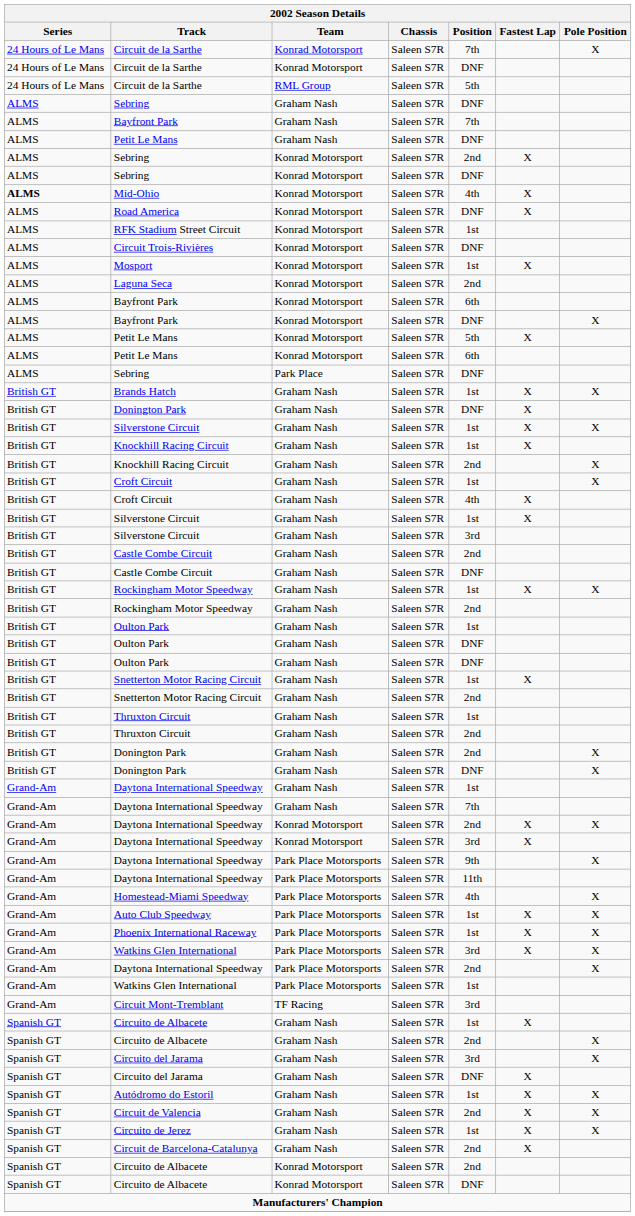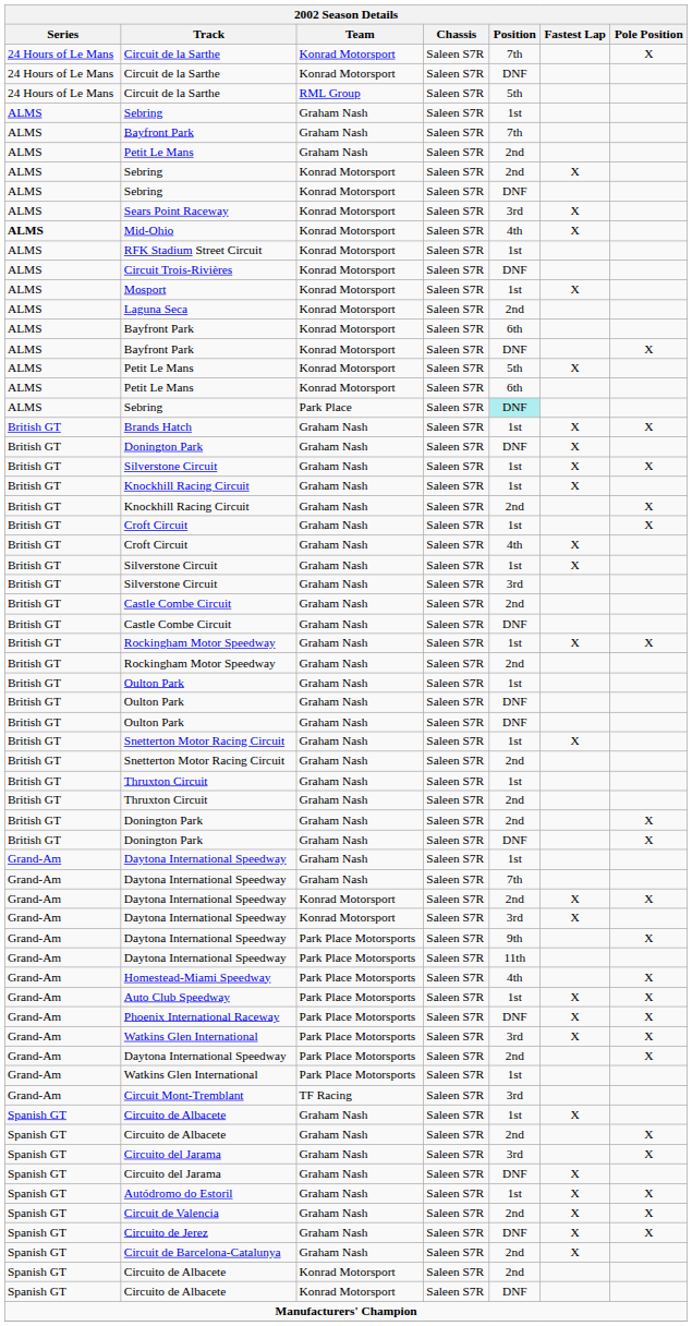 <table class="wikitable collapsible collapsed">
 <tr>
 <th colspan="7" width="875px">2002 Season Details</th>
 </tr>
 <tr>
 <th scope="col">Series</th>
 <th scope="col">Track</th>
 <th scope="col">Team</th>
 <th scope="col">Chassis</th>
 <th scope="col">Position</th>
 <th scope="col">Fastest Lap</th>
 <th scope="col">Pole Position</th>
 </tr>
 <tr>
 <td><a href='#'>24 Hours of Le Mans</a></td>
 <td><a href='#'>Circuit de la Sarthe</a></td>
 <td><a href='#'>Konrad Motorsport</a></td>
 <td>Saleen S7R</td>
 <td style="text-align:center">7th</td>
 <td style="text-align:center"></td>
 <td style="text-align:center">X</td>
 </tr>
 <tr>
 <td>24 Hours of Le Mans</td>
 <td>Circuit de la Sarthe</td>
 <td>Konrad Motorsport</td>
 <td>Saleen S7R</td>
 <td style="text-align:center">DNF</td>
 <td style="text-align:center"></td>
 <td style="text-align:center"></td>
 </tr>
 <tr>
 <td>24 Hours of Le Mans</td>
 <td>Circuit de la Sarthe</td>
 <td><a href='#'>RML Group</a></td>
 <td>Saleen S7R</td>
 <td style="text-align:center">5th</td>
 <td style="text-align:center"></td>
 <td style="text-align:center"></td>
 </tr>
 <tr>
 <td><a href='#'>ALMS</a></td>
 <td><a href='#'>Sebring</a></td>
 <td>Graham Nash</td>
 <td>Saleen S7R</td>
-<td style="text-align:center">DNF</td>
+<td style="text-align:center">1st</td>
 <td style="text-align:center"></td>
 <td style="text-align:center"></td>
 </tr>
 <tr>
 <td>ALMS</td>
 <td><a href='#'>Bayfront Park</a></td>
 <td>Graham Nash</td>
 <td>Saleen S7R</td>
 <td style="text-align:center">7th</td>
 <td style="text-align:center"></td>
 <td style="text-align:center"></td>
 </tr>
 <tr>
 <td>ALMS</td>
 <td><a href='#'>Petit Le Mans</a></td>
 <td>Graham Nash</td>
 <td>Saleen S7R</td>
-<td style="text-align:center">DNF</td>
+<td style="text-align:center">2nd</td>
 <td style="text-align:center"></td>
 <td style="text-align:center"></td>
 </tr>
 <tr>
 <td>ALMS</td>
 <td>Sebring</td>
 <td>Konrad Motorsport</td>
 <td>Saleen S7R</td>
 <td style="text-align:center">2nd</td>
 <td style="text-align:center">X</td>
 <td style="text-align:center"></td>
 </tr>
 <tr>
 <td>ALMS</td>
 <td>Sebring</td>
 <td>Konrad Motorsport</td>
 <td>Saleen S7R</td>
 <td style="text-align:center">DNF</td>
 <td style="text-align:center"></td>
 <td style="text-align:center"></td>
 </tr>
 <tr>
+<td>ALMS</td>
+<td><a href='#'>Sears Point Raceway</a></td>
+<td>Konrad Motorsport</td>
+<td>Saleen S7R</td>
+<td style="text-align:center">3rd</td>
+<td style="text-align:center">X</td>
+<td style="text-align:center"></td>
+</tr>
+<tr>
 <td><strong>ALMS</strong></td>
 <td><a href='#'>Mid-Ohio</a></td>
 <td>Konrad Motorsport</td>
 <td>Saleen S7R</td>
 <td style="text-align:center">4th</td>
-<td style="text-align:center">X</td>
-<td style="text-align:center"></td>
-</tr>
-<tr>
-<td>ALMS</td>
-<td><a href='#'>Road America</a></td>
-<td>Konrad Motorsport</td>
-<td>Saleen S7R</td>
-<td style="text-align:center">DNF</td>
 <td style="text-align:center">X</td>
 <td style="text-align:center"></td>
 </tr>
 <tr>
 <td>ALMS</td>
 <td><a href='#'>RFK Stadium</a> Street Circuit</td>
 <td>Konrad Motorsport</td>
 <td>Saleen S7R</td>
 <td style="text-align:center">1st</td>
 <td style="text-align:center"></td>
 <td style="text-align:center"></td>
 </tr>
 <tr>
 <td>ALMS</td>
 <td><a href='#'>Circuit Trois-Rivières</a></td>
 <td>Konrad Motorsport</td>
 <td>Saleen S7R</td>
 <td style="text-align:center">DNF</td>
 <td style="text-align:center"></td>
 <td style="text-align:center"></td>
 </tr>
 <tr>
 <td>ALMS</td>
 <td><a href='#'>Mosport</a></td>
 <td>Konrad Motorsport</td>
 <td>Saleen S7R</td>
 <td style="text-align:center">1st</td>
 <td style="text-align:center">X</td>
 <td style="text-align:center"></td>
 </tr>
 <tr>
 <td>ALMS</td>
 <td><a href='#'>Laguna Seca</a></td>
 <td>Konrad Motorsport</td>
 <td>Saleen S7R</td>
 <td style="text-align:center">2nd</td>
 <td style="text-align:center"></td>
 <td style="text-align:center"></td>
 </tr>
 <tr>
 <td>ALMS</td>
 <td>Bayfront Park</td>
 <td>Konrad Motorsport</td>
 <td>Saleen S7R</td>
 <td style="text-align:center">6th</td>
 <td style="text-align:center"></td>
 <td style="text-align:center"></td>
 </tr>
 <tr>
 <td>ALMS</td>
 <td>Bayfront Park</td>
 <td>Konrad Motorsport</td>
 <td>Saleen S7R</td>
 <td style="text-align:center">DNF</td>
 <td style="text-align:center"></td>
 <td style="text-align:center">X</td>
 </tr>
 <tr>
 <td>ALMS</td>
 <td>Petit Le Mans</td>
 <td>Konrad Motorsport</td>
 <td>Saleen S7R</td>
 <td style="text-align:center">5th</td>
 <td style="text-align:center">X</td>
 <td style="text-align:center"></td>
 </tr>
 <tr>
 <td>ALMS</td>
 <td>Petit Le Mans</td>
 <td>Konrad Motorsport</td>
 <td>Saleen S7R</td>
 <td style="text-align:center">6th</td>
 <td style="text-align:center"></td>
 <td style="text-align:center"></td>
 </tr>
 <tr>
 <td>ALMS</td>
 <td>Sebring</td>
 <td>Park Place</td>
 <td>Saleen S7R</td>
-<td style="text-align:center">DNF</td>
+<td style="background: paleturquoise; text-align:center">DNF</td>
 <td style="text-align:center"></td>
 <td style="text-align:center"></td>
 </tr>
 <tr>
 <td><a href='#'>British GT</a></td>
 <td><a href='#'>Brands Hatch</a></td>
 <td>Graham Nash</td>
 <td>Saleen S7R</td>
 <td style="text-align:center">1st</td>
 <td style="text-align:center">X</td>
 <td style="text-align:center">X</td>
 </tr>
 <tr>
 <td>British GT</td>
 <td><a href='#'>Donington Park</a></td>
 <td>Graham Nash</td>
 <td>Saleen S7R</td>
 <td style="text-align:center">DNF</td>
 <td style="text-align:center">X</td>
 <td style="text-align:center"></td>
 </tr>
 <tr>
 <td>British GT</td>
 <td><a href='#'>Silverstone Circuit</a></td>
 <td>Graham Nash</td>
 <td>Saleen S7R</td>
 <td style="text-align:center">1st</td>
 <td style="text-align:center">X</td>
 <td style="text-align:center">X</td>
 </tr>
 <tr>
 <td>British GT</td>
 <td><a href='#'>Knockhill Racing Circuit</a></td>
 <td>Graham Nash</td>
 <td>Saleen S7R</td>
 <td style="text-align:center">1st</td>
 <td style="text-align:center">X</td>
 <td style="text-align:center"></td>
 </tr>
 <tr>
 <td>British GT</td>
 <td>Knockhill Racing Circuit</td>
 <td>Graham Nash</td>
 <td>Saleen S7R</td>
 <td style="text-align:center">2nd</td>
 <td style="text-align:center"></td>
 <td style="text-align:center">X</td>
 </tr>
 <tr>
 <td>British GT</td>
 <td><a href='#'>Croft Circuit</a></td>
 <td>Graham Nash</td>
 <td>Saleen S7R</td>
 <td style="text-align:center">1st</td>
 <td style="text-align:center"></td>
 <td style="text-align:center">X</td>
 </tr>
 <tr>
 <td>British GT</td>
 <td>Croft Circuit</td>
 <td>Graham Nash</td>
 <td>Saleen S7R</td>
 <td style="text-align:center">4th</td>
 <td style="text-align:center">X</td>
 <td style="text-align:center"></td>
 </tr>
 <tr>
 <td>British GT</td>
 <td>Silverstone Circuit</td>
 <td>Graham Nash</td>
 <td>Saleen S7R</td>
 <td style="text-align:center">1st</td>
 <td style="text-align:center">X</td>
 <td style="text-align:center"></td>
 </tr>
 <tr>
 <td>British GT</td>
 <td>Silverstone Circuit</td>
 <td>Graham Nash</td>
 <td>Saleen S7R</td>
 <td style="text-align:center">3rd</td>
 <td style="text-align:center"></td>
 <td style="text-align:center"></td>
 </tr>
 <tr>
 <td>British GT</td>
 <td><a href='#'>Castle Combe Circuit</a></td>
 <td>Graham Nash</td>
 <td>Saleen S7R</td>
 <td style="text-align:center">2nd</td>
 <td style="text-align:center"></td>
 <td style="text-align:center"></td>
 </tr>
 <tr>
 <td>British GT</td>
 <td>Castle Combe Circuit</td>
 <td>Graham Nash</td>
 <td>Saleen S7R</td>
 <td style="text-align:center">DNF</td>
 <td style="text-align:center"></td>
 <td style="text-align:center"></td>
 </tr>
 <tr>
 <td>British GT</td>
 <td><a href='#'>Rockingham Motor Speedway</a></td>
 <td>Graham Nash</td>
 <td>Saleen S7R</td>
 <td style="text-align:center">1st</td>
 <td style="text-align:center">X</td>
 <td style="text-align:center">X</td>
 </tr>
 <tr>
 <td>British GT</td>
 <td>Rockingham Motor Speedway</td>
 <td>Graham Nash</td>
 <td>Saleen S7R</td>
 <td style="text-align:center">2nd</td>
 <td style="text-align:center"></td>
 <td style="text-align:center"></td>
 </tr>
 <tr>
 <td>British GT</td>
 <td><a href='#'>Oulton Park</a></td>
 <td>Graham Nash</td>
 <td>Saleen S7R</td>
 <td style="text-align:center">1st</td>
 <td style="text-align:center"></td>
 <td style="text-align:center"></td>
 </tr>
 <tr>
 <td>British GT</td>
 <td>Oulton Park</td>
 <td>Graham Nash</td>
 <td>Saleen S7R</td>
 <td style="text-align:center">DNF</td>
 <td style="text-align:center"></td>
 <td style="text-align:center"></td>
 </tr>
 <tr>
 <td>British GT</td>
 <td>Oulton Park</td>
 <td>Graham Nash</td>
 <td>Saleen S7R</td>
 <td style="text-align:center">DNF</td>
 <td style="text-align:center"></td>
 <td style="text-align:center"></td>
 </tr>
 <tr>
 <td>British GT</td>
 <td><a href='#'>Snetterton Motor Racing Circuit</a></td>
 <td>Graham Nash</td>
 <td>Saleen S7R</td>
 <td style="text-align:center">1st</td>
 <td style="text-align:center">X</td>
 <td style="text-align:center"></td>
 </tr>
 <tr>
 <td>British GT</td>
 <td>Snetterton Motor Racing Circuit</td>
 <td>Graham Nash</td>
 <td>Saleen S7R</td>
 <td style="text-align:center">2nd</td>
 <td style="text-align:center"></td>
 <td style="text-align:center"></td>
 </tr>
 <tr>
 <td>British GT</td>
 <td><a href='#'>Thruxton Circuit</a></td>
 <td>Graham Nash</td>
 <td>Saleen S7R</td>
 <td style="text-align:center">1st</td>
 <td style="text-align:center"></td>
 <td style="text-align:center"></td>
 </tr>
 <tr>
 <td>British GT</td>
 <td>Thruxton Circuit</td>
 <td>Graham Nash</td>
 <td>Saleen S7R</td>
 <td style="text-align:center">2nd</td>
 <td style="text-align:center"></td>
 <td style="text-align:center"></td>
 </tr>
 <tr>
 <td>British GT</td>
 <td>Donington Park</td>
 <td>Graham Nash</td>
 <td>Saleen S7R</td>
 <td style="text-align:center">2nd</td>
 <td style="text-align:center"></td>
 <td style="text-align:center">X</td>
 </tr>
 <tr>
 <td>British GT</td>
 <td>Donington Park</td>
 <td>Graham Nash</td>
 <td>Saleen S7R</td>
 <td style="text-align:center">DNF</td>
 <td style="text-align:center"></td>
 <td style="text-align:center">X</td>
 </tr>
 <tr>
 <td><a href='#'>Grand-Am</a></td>
 <td><a href='#'>Daytona International Speedway</a></td>
 <td>Graham Nash</td>
 <td>Saleen S7R</td>
 <td style="text-align:center">1st</td>
 <td style="text-align:center"></td>
 <td style="text-align:center"></td>
 </tr>
 <tr>
 <td>Grand-Am</td>
 <td>Daytona International Speedway</td>
 <td>Graham Nash</td>
 <td>Saleen S7R</td>
 <td style="text-align:center">7th</td>
 <td style="text-align:center"></td>
 <td style="text-align:center"></td>
 </tr>
 <tr>
 <td>Grand-Am</td>
 <td>Daytona International Speedway</td>
 <td>Konrad Motorsport</td>
 <td>Saleen S7R</td>
 <td style="text-align:center">2nd</td>
 <td style="text-align:center">X</td>
 <td style="text-align:center">X</td>
 </tr>
 <tr>
 <td>Grand-Am</td>
 <td>Daytona International Speedway</td>
 <td>Konrad Motorsport</td>
 <td>Saleen S7R</td>
 <td style="text-align:center">3rd</td>
 <td style="text-align:center">X</td>
 <td style="text-align:center"></td>
 </tr>
 <tr>
 <td>Grand-Am</td>
 <td>Daytona International Speedway</td>
 <td>Park Place Motorsports</td>
 <td>Saleen S7R</td>
 <td style="text-align:center">9th</td>
 <td style="text-align:center"></td>
 <td style="text-align:center">X</td>
 </tr>
 <tr>
 <td>Grand-Am</td>
 <td>Daytona International Speedway</td>
 <td>Park Place Motorsports</td>
 <td>Saleen S7R</td>
 <td style="text-align:center">11th</td>
 <td style="text-align:center"></td>
 <td style="text-align:center"></td>
 </tr>
 <tr>
 <td>Grand-Am</td>
 <td><a href='#'>Homestead-Miami Speedway</a></td>
 <td>Park Place Motorsports</td>
 <td>Saleen S7R</td>
 <td style="text-align:center">4th</td>
 <td style="text-align:center"></td>
 <td style="text-align:center">X</td>
 </tr>
 <tr>
 <td>Grand-Am</td>
 <td><a href='#'>Auto Club Speedway</a></td>
 <td>Park Place Motorsports</td>
 <td>Saleen S7R</td>
 <td style="text-align:center">1st</td>
 <td style="text-align:center">X</td>
 <td style="text-align:center">X</td>
 </tr>
 <tr>
 <td>Grand-Am</td>
 <td><a href='#'>Phoenix International Raceway</a></td>
 <td>Park Place Motorsports</td>
 <td>Saleen S7R</td>
-<td style="text-align:center">1st</td>
+<td style="text-align:center">DNF</td>
 <td style="text-align:center">X</td>
 <td style="text-align:center">X</td>
 </tr>
 <tr>
 <td>Grand-Am</td>
 <td><a href='#'>Watkins Glen International</a></td>
 <td>Park Place Motorsports</td>
 <td>Saleen S7R</td>
 <td style="text-align:center">3rd</td>
 <td style="text-align:center">X</td>
 <td style="text-align:center">X</td>
 </tr>
 <tr>
 <td>Grand-Am</td>
 <td>Daytona International Speedway</td>
 <td>Park Place Motorsports</td>
 <td>Saleen S7R</td>
 <td style="text-align:center">2nd</td>
 <td style="text-align:center"></td>
 <td style="text-align:center">X</td>
 </tr>
 <tr>
 <td>Grand-Am</td>
 <td>Watkins Glen International</td>
 <td>Park Place Motorsports</td>
 <td>Saleen S7R</td>
 <td style="text-align:center">1st</td>
 <td style="text-align:center"></td>
 <td style="text-align:center"></td>
 </tr>
 <tr>
 <td>Grand-Am</td>
 <td><a href='#'>Circuit Mont-Tremblant</a></td>
 <td>TF Racing</td>
 <td>Saleen S7R</td>
 <td style="text-align:center">3rd</td>
 <td style="text-align:center"></td>
 <td style="text-align:center"></td>
 </tr>
 <tr>
 <td><a href='#'>Spanish GT</a></td>
 <td><a href='#'>Circuito de Albacete</a></td>
 <td>Graham Nash</td>
 <td>Saleen S7R</td>
 <td style="text-align:center">1st</td>
 <td style="text-align:center">X</td>
 <td style="text-align:center"></td>
 </tr>
 <tr>
 <td>Spanish GT</td>
 <td>Circuito de Albacete</td>
 <td>Graham Nash</td>
 <td>Saleen S7R</td>
 <td style="text-align:center">2nd</td>
 <td style="text-align:center"></td>
 <td style="text-align:center">X</td>
 </tr>
 <tr>
 <td>Spanish GT</td>
 <td><a href='#'>Circuito del Jarama</a></td>
 <td>Graham Nash</td>
 <td>Saleen S7R</td>
 <td style="text-align:center">3rd</td>
 <td style="text-align:center"></td>
 <td style="text-align:center">X</td>
 </tr>
 <tr>
 <td>Spanish GT</td>
 <td>Circuito del Jarama</td>
 <td>Graham Nash</td>
 <td>Saleen S7R</td>
 <td style="text-align:center">DNF</td>
 <td style="text-align:center">X</td>
 <td style="text-align:center"></td>
 </tr>
 <tr>
 <td>Spanish GT</td>
 <td><a href='#'>Autódromo do Estoril</a></td>
 <td>Graham Nash</td>
 <td>Saleen S7R</td>
 <td style="text-align:center">1st</td>
 <td style="text-align:center">X</td>
 <td style="text-align:center">X</td>
 </tr>
 <tr>
 <td>Spanish GT</td>
 <td><a href='#'>Circuit de Valencia</a></td>
 <td>Graham Nash</td>
 <td>Saleen S7R</td>
 <td style="text-align:center">2nd</td>
 <td style="text-align:center">X</td>
 <td style="text-align:center">X</td>
 </tr>
 <tr>
 <td>Spanish GT</td>
 <td><a href='#'>Circuito de Jerez</a></td>
 <td>Graham Nash</td>
 <td>Saleen S7R</td>
-<td style="text-align:center">1st</td>
+<td style="text-align:center">DNF</td>
 <td style="text-align:center">X</td>
 <td style="text-align:center">X</td>
 </tr>
 <tr>
 <td>Spanish GT</td>
 <td><a href='#'>Circuit de Barcelona-Catalunya</a></td>
 <td>Graham Nash</td>
 <td>Saleen S7R</td>
 <td style="text-align:center">2nd</td>
 <td style="text-align:center">X</td>
 <td style="text-align:center"></td>
 </tr>
 <tr>
 <td>Spanish GT</td>
 <td>Circuito de Albacete</td>
 <td>Konrad Motorsport</td>
 <td>Saleen S7R</td>
 <td style="text-align:center">2nd</td>
 <td style="text-align:center"></td>
 <td style="text-align:center"></td>
 </tr>
 <tr>
 <td>Spanish GT</td>
 <td>Circuito de Albacete</td>
 <td>Konrad Motorsport</td>
 <td>Saleen S7R</td>
 <td style="text-align:center">DNF</td>
 <td style="text-align:center"></td>
 <td style="text-align:center"></td>
 </tr>
 <tr>
 <td colspan="7" style="text-align:center"><strong>Manufacturers' Champion</strong></td>
 </tr>
 <tr>
 </tr>
 </table>
